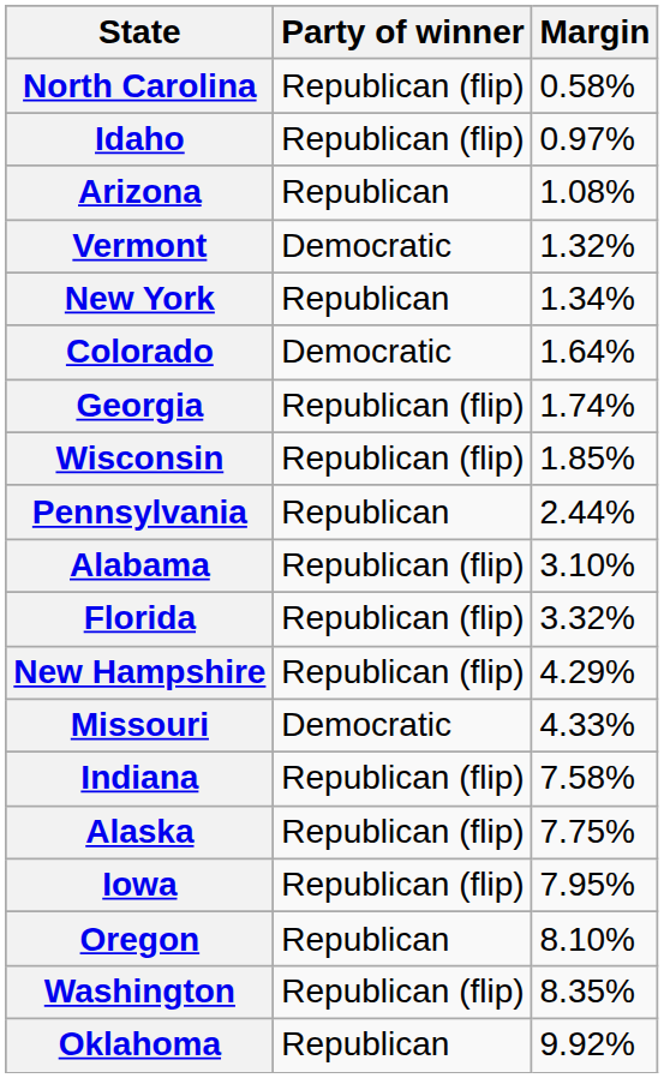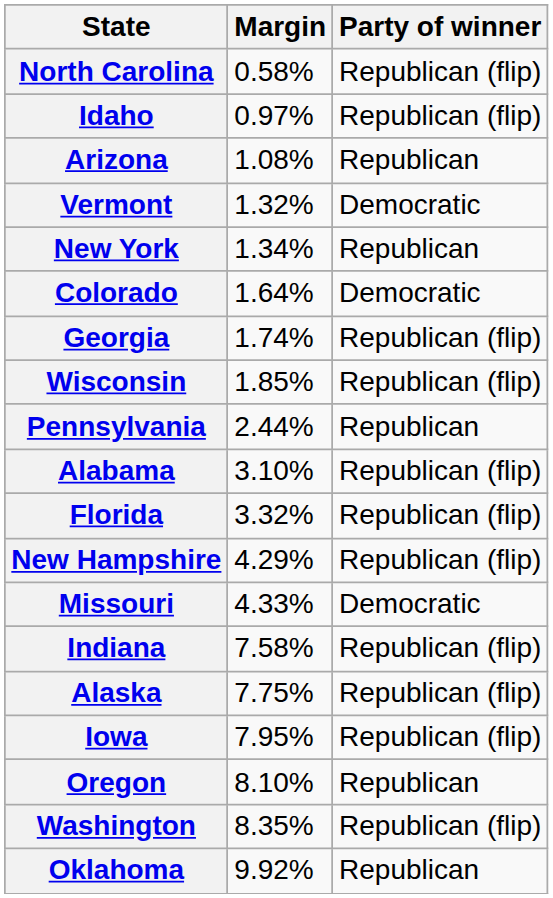 <table class="wikitable sortable">
 <tr>
 <th>State</th>
+<th>Margin</th>
 <th>Party of winner</th>
-<th>Margin</th>
 </tr>
 <tr>
 <th><a href='#'>North Carolina</a></th>
+<td>0.58%</td>
 <td data-sort-value=.5 >Republican (flip)</td>
-<td>0.58%</td>
 </tr>
 <tr>
 <th><a href='#'>Idaho</a></th>
+<td>0.97%</td>
 <td data-sort-value=.5 >Republican (flip)</td>
-<td>0.97%</td>
 </tr>
 <tr>
 <th><a href='#'>Arizona</a></th>
+<td>1.08%</td>
 <td data-sort-value=1 >Republican</td>
-<td>1.08%</td>
 </tr>
 <tr>
 <th><a href='#'>Vermont</a></th>
+<td>1.32%</td>
 <td data-sort-value=-1 >Democratic</td>
-<td>1.32%</td>
 </tr>
 <tr>
 <th><a href='#'>New York</a></th>
+<td>1.34%</td>
 <td data-sort-value=1 >Republican</td>
-<td>1.34%</td>
 </tr>
 <tr>
 <th><a href='#'>Colorado</a></th>
+<td>1.64%</td>
 <td data-sort-value=-1 >Democratic</td>
-<td>1.64%</td>
 </tr>
 <tr>
 <th><a href='#'>Georgia</a></th>
+<td>1.74%</td>
 <td data-sort-value=.5 >Republican (flip)</td>
-<td>1.74%</td>
 </tr>
 <tr>
 <th><a href='#'>Wisconsin</a></th>
+<td>1.85%</td>
 <td data-sort-value=.5 >Republican (flip)</td>
-<td>1.85%</td>
 </tr>
 <tr>
 <th><a href='#'>Pennsylvania</a></th>
+<td>2.44%</td>
 <td data-sort-value=1 >Republican</td>
-<td>2.44%</td>
 </tr>
 <tr>
 <th><a href='#'>Alabama</a></th>
+<td>3.10%</td>
 <td data-sort-value=.5 >Republican (flip)</td>
-<td>3.10%</td>
 </tr>
 <tr>
 <th><a href='#'>Florida</a></th>
+<td>3.32%</td>
 <td data-sort-value=.5 >Republican (flip)</td>
-<td>3.32%</td>
 </tr>
 <tr>
 <th><a href='#'>New Hampshire</a></th>
+<td>4.29%</td>
 <td data-sort-value=.5 >Republican (flip)</td>
-<td>4.29%</td>
 </tr>
 <tr>
 <th><a href='#'>Missouri</a></th>
+<td>4.33%</td>
 <td data-sort-value=-1 >Democratic</td>
-<td>4.33%</td>
 </tr>
 <tr>
 <th><a href='#'>Indiana</a></th>
+<td>7.58%</td>
 <td data-sort-value=.5 >Republican (flip)</td>
-<td>7.58%</td>
 </tr>
 <tr>
 <th><a href='#'>Alaska</a></th>
+<td>7.75%</td>
 <td data-sort-value=.5 >Republican (flip)</td>
-<td>7.75%</td>
 </tr>
 <tr>
 <th><a href='#'>Iowa</a></th>
+<td>7.95%</td>
 <td data-sort-value=.5 >Republican (flip)</td>
-<td>7.95%</td>
 </tr>
 <tr>
 <th><a href='#'>Oregon</a></th>
+<td>8.10%</td>
 <td data-sort-value=1 >Republican</td>
-<td>8.10%</td>
 </tr>
 <tr>
 <th><a href='#'>Washington</a></th>
+<td>8.35%</td>
 <td data-sort-value=.5 >Republican (flip)</td>
-<td>8.35%</td>
 </tr>
 <tr>
 <th><a href='#'>Oklahoma</a></th>
+<td>9.92%</td>
 <td data-sort-value=1 >Republican</td>
-<td>9.92%</td>
 </tr>
 </table>
